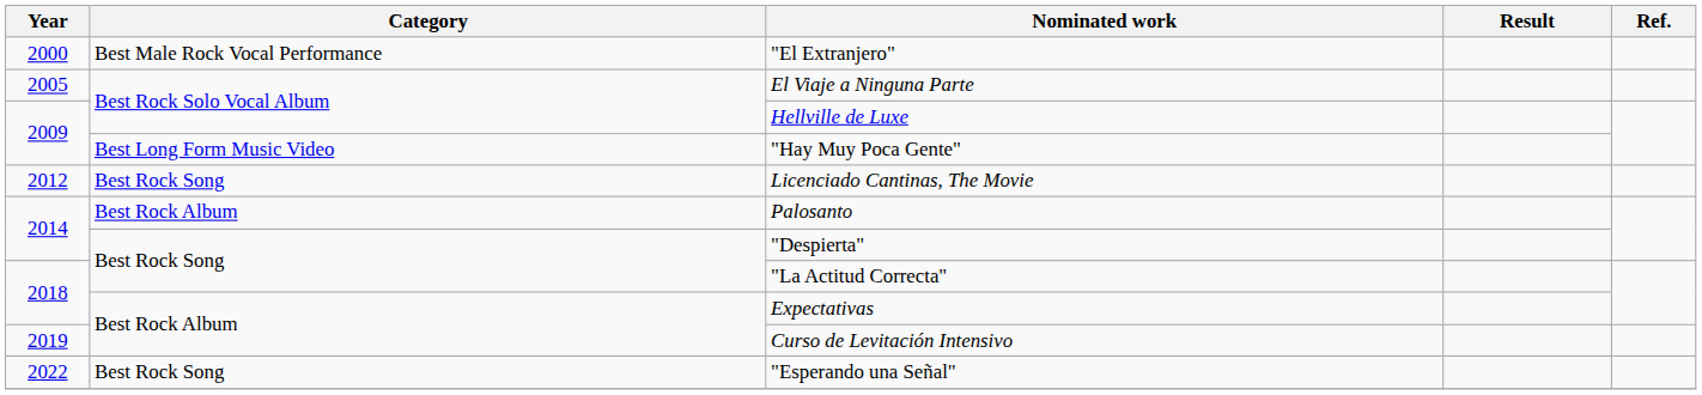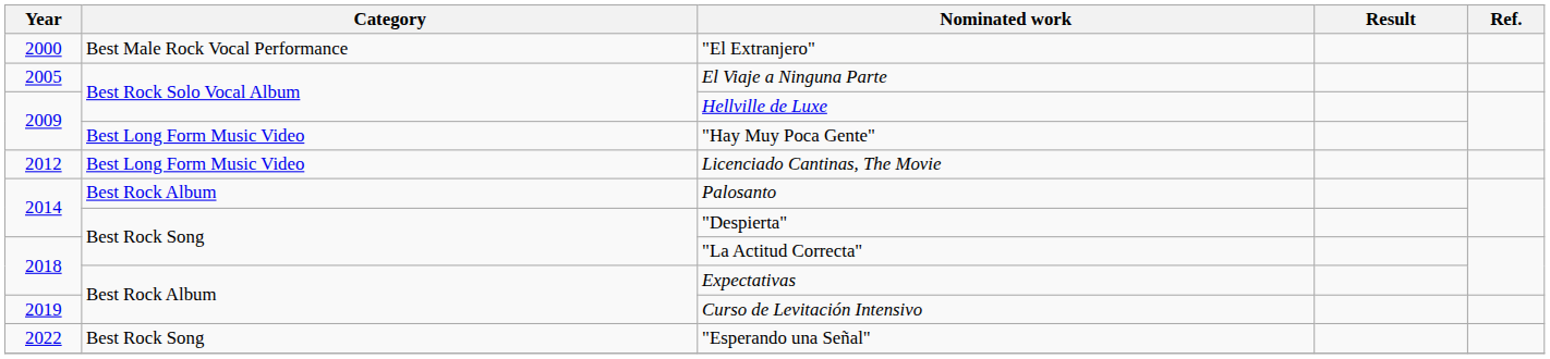 <table class="wikitable" style="width:85%;">
 <tr>
 <th width=5%>Year</th>
 <th style="width:40%;">Category</th>
 <th style="width:40%;">Nominated work</th>
 <th style="width:10%;">Result</th>
 <th style="width:5%;">Ref.</th>
 </tr>
 <tr>
 <td style="text-align:center;"><a href='#'>2000</a></td>
 <td>Best Male Rock Vocal Performance</td>
 <td>"El Extranjero"</td>
 <td></td>
 <td></td>
 </tr>
 <tr>
 <td style="text-align:center;"><a href='#'>2005</a></td>
 <td rowspan="2"><a href='#'>Best Rock Solo Vocal Album</a></td>
 <td><em>El Viaje a Ninguna Parte</em></td>
 <td></td>
 <td></td>
 </tr>
 <tr>
 <td rowspan="2" style="text-align:center;"><a href='#'>2009</a></td>
 <td><em><a href='#'>Hellville de Luxe</a></em></td>
 <td></td>
 <td rowspan="2"></td>
 </tr>
 <tr>
 <td><a href='#'>Best Long Form Music Video</a></td>
 <td>"Hay Muy Poca Gente"</td>
 <td></td>
 </tr>
 <tr>
 <td style="text-align:center;"><a href='#'>2012</a></td>
-<td><a href='#'>Best Rock Song</a></td>
+<td><a href='#'>Best Long Form Music Video</a></td>
 <td><em>Licenciado Cantinas, The Movie</em></td>
 <td></td>
 <td></td>
 </tr>
 <tr>
 <td rowspan="2" style="text-align:center;"><a href='#'>2014</a></td>
 <td><a href='#'>Best Rock Album</a></td>
 <td><em>Palosanto</em></td>
 <td></td>
 <td rowspan="2"></td>
 </tr>
 <tr>
 <td rowspan="2">Best Rock Song</td>
 <td>"Despierta"</td>
 <td></td>
 </tr>
 <tr>
 <td rowspan="2" style="text-align:center;"><a href='#'>2018</a></td>
 <td>"La Actitud Correcta"</td>
 <td></td>
 <td rowspan="2"></td>
 </tr>
 <tr>
 <td rowspan="2">Best Rock Album</td>
 <td><em>Expectativas</em></td>
 <td></td>
 </tr>
 <tr>
 <td style="text-align:center;"><a href='#'>2019</a></td>
 <td><em>Curso de Levitación Intensivo</em></td>
 <td></td>
 <td></td>
 </tr>
 <tr>
 <td style="text-align:center;"><a href='#'>2022</a></td>
 <td>Best Rock Song</td>
 <td>"Esperando una Señal"</td>
 <td></td>
 <td></td>
 </tr>
 <tr>
 </tr>
 </table>
